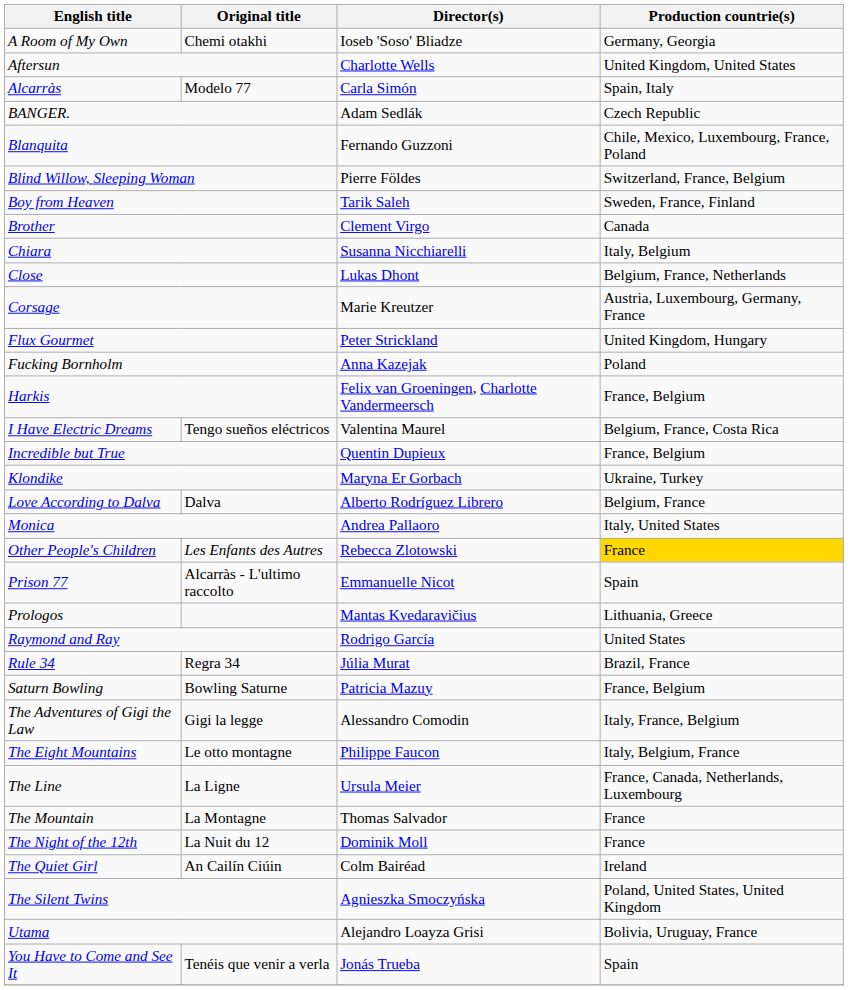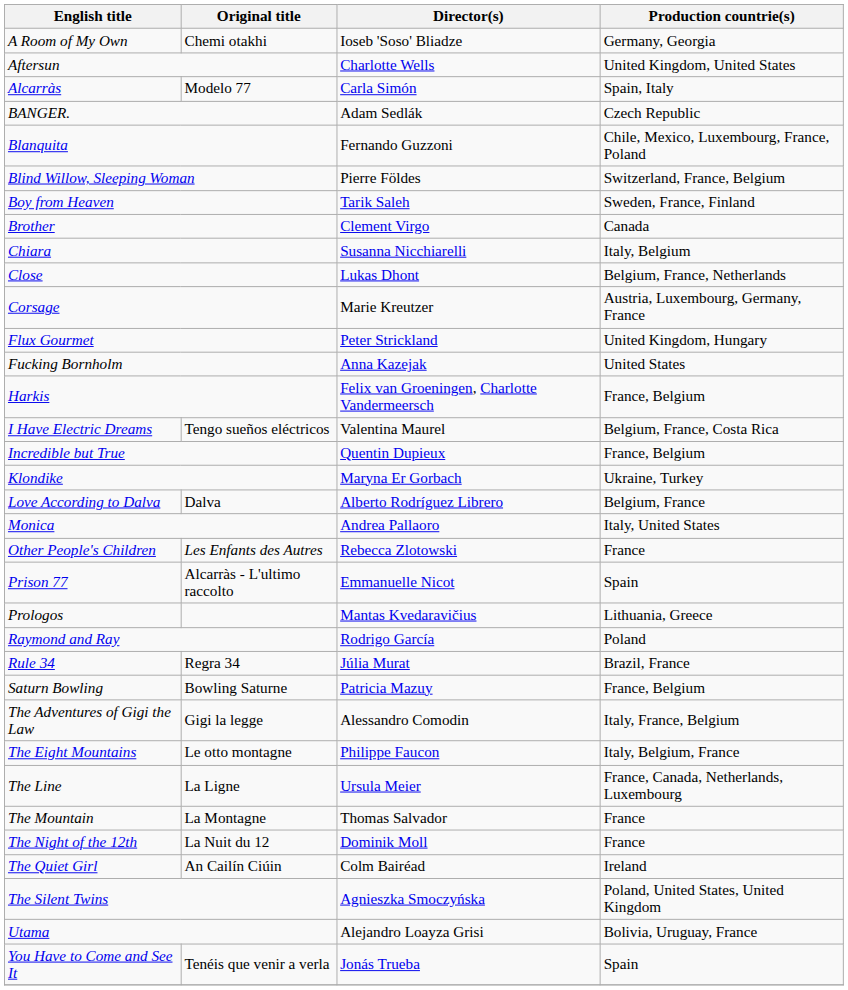 <table class="sortable wikitable" style="width:100%; margin-bottom:4px" cellpadding="5">
 <tr>
 <th scope="col">English title</th>
 <th scope="col">Original title</th>
 <th scope="col">Director(s)</th>
 <th scope="col">Production countrie(s)</th>
 </tr>
 <tr>
 <td><em>A Room of My Own</em></td>
 <td>Chemi otakhi</td>
 <td>Ioseb 'Soso' Bliadze</td>
 <td>Germany, Georgia</td>
 </tr>
 <tr>
 <td colspan=2><em>Aftersun</em></td>
 <td><a href='#'>Charlotte Wells</a></td>
 <td>United Kingdom, United States</td>
 </tr>
 <tr>
 <td><em><a href='#'>Alcarràs</a></em></td>
 <td>Modelo 77</td>
 <td><a href='#'>Carla Simón</a></td>
 <td>Spain, Italy</td>
 </tr>
 <tr>
 <td colspan=2><em>BANGER.</em></td>
 <td>Adam Sedlák</td>
 <td>Czech Republic</td>
 </tr>
 <tr>
 <td colspan=2><em><a href='#'>Blanquita</a></em></td>
 <td>Fernando Guzzoni</td>
 <td>Chile, Mexico, Luxembourg, France, Poland</td>
 </tr>
 <tr>
 <td colspan=2><em><a href='#'>Blind Willow, Sleeping Woman</a></em></td>
 <td>Pierre Földes</td>
 <td>Switzerland, France, Belgium</td>
 </tr>
 <tr>
 <td colspan=2><em><a href='#'>Boy from Heaven</a></em></td>
 <td><a href='#'>Tarik Saleh</a></td>
 <td>Sweden, France, Finland</td>
 </tr>
 <tr>
 <td colspan=2><em><a href='#'>Brother</a></em></td>
 <td><a href='#'>Clement Virgo</a></td>
 <td>Canada</td>
 </tr>
 <tr>
 <td colspan=2><em><a href='#'>Chiara</a></em></td>
 <td><a href='#'>Susanna Nicchiarelli</a></td>
 <td>Italy, Belgium</td>
 </tr>
 <tr>
 <td colspan=2><em><a href='#'>Close</a></em></td>
 <td><a href='#'>Lukas Dhont</a></td>
 <td>Belgium, France, Netherlands</td>
 </tr>
 <tr>
 <td colspan=2><em><a href='#'>Corsage</a></em></td>
 <td>Marie Kreutzer</td>
 <td>Austria, Luxembourg, Germany, France</td>
 </tr>
 <tr>
 <td colspan=2><em><a href='#'>Flux Gourmet</a></em></td>
 <td><a href='#'>Peter Strickland</a></td>
 <td>United Kingdom, Hungary</td>
 </tr>
 <tr>
 <td colspan=2><em>Fucking Bornholm</em></td>
 <td><a href='#'>Anna Kazejak</a></td>
-<td>Poland</td>
+<td>United States</td>
 </tr>
 <tr>
 <td colspan=2><em><a href='#'>Harkis</a></em></td>
 <td><a href='#'>Felix van Groeningen</a>, <a href='#'>Charlotte Vandermeersch</a></td>
 <td>France, Belgium</td>
 </tr>
 <tr>
 <td><em><a href='#'>I Have Electric Dreams</a></em></td>
 <td>Tengo sueños eléctricos</td>
 <td>Valentina Maurel</td>
 <td>Belgium, France, Costa Rica</td>
 </tr>
 <tr>
 <td colspan=2><em><a href='#'>Incredible but True</a></em></td>
 <td><a href='#'>Quentin Dupieux</a></td>
 <td>France, Belgium</td>
 </tr>
 <tr>
 <td colspan=2><em><a href='#'>Klondike</a></em></td>
 <td><a href='#'>Maryna Er Gorbach</a></td>
 <td>Ukraine, Turkey</td>
 </tr>
 <tr>
 <td><em><a href='#'>Love According to Dalva</a></em></td>
 <td>Dalva</td>
 <td><a href='#'>Alberto Rodríguez Librero</a></td>
 <td>Belgium, France</td>
 </tr>
 <tr>
 <td colspan="2"><em><a href='#'>Monica</a></em></td>
 <td><a href='#'>Andrea Pallaoro</a></td>
 <td>Italy, United States</td>
 </tr>
 <tr>
 <td><em><a href='#'>Other People's Children</a></em></td>
 <td><em>Les Enfants des Autres</em></td>
 <td><a href='#'>Rebecca Zlotowski</a></td>
-<td style="background: gold;">France</td>
+<td>France</td>
 </tr>
 <tr>
 <td><em><a href='#'>Prison 77</a></em></td>
 <td>Alcarràs - L'ultimo raccolto</td>
 <td><a href='#'>Emmanuelle Nicot</a></td>
 <td>Spain</td>
 </tr>
 <tr>
 <td><em>Prologos</em></td>
 <td></td>
 <td><a href='#'>Mantas Kvedaravičius</a></td>
 <td>Lithuania, Greece</td>
 </tr>
 <tr>
 <td colspan="2"><em><a href='#'>Raymond and Ray</a></em></td>
 <td><a href='#'>Rodrigo García</a></td>
-<td>United States</td>
+<td>Poland</td>
 </tr>
 <tr>
 <td><em><a href='#'>Rule 34</a></em></td>
 <td>Regra 34</td>
 <td><a href='#'>Júlia Murat</a></td>
 <td>Brazil, France</td>
 </tr>
 <tr>
 <td><em>Saturn Bowling</em></td>
 <td>Bowling Saturne</td>
 <td><a href='#'>Patricia Mazuy</a></td>
 <td>France, Belgium</td>
 </tr>
 <tr>
 <td><em>The Adventures of Gigi the Law</em></td>
 <td>Gigi la legge</td>
 <td>Alessandro Comodin</td>
 <td>Italy, France, Belgium</td>
 </tr>
 <tr>
 <td><em><a href='#'>The Eight Mountains</a></em></td>
 <td>Le otto montagne</td>
 <td><a href='#'>Philippe Faucon</a></td>
 <td>Italy, Belgium, France</td>
 </tr>
 <tr>
 <td><em>The Line</em></td>
 <td>La Ligne</td>
 <td><a href='#'>Ursula Meier</a></td>
 <td>France, Canada, Netherlands, Luxembourg</td>
 </tr>
 <tr>
 <td><em>The Mountain</em></td>
 <td>La Montagne</td>
 <td>Thomas Salvador</td>
 <td>France</td>
 </tr>
 <tr>
 <td><em><a href='#'>The Night of the 12th</a></em></td>
 <td>La Nuit du 12</td>
 <td><a href='#'>Dominik Moll</a></td>
 <td>France</td>
 </tr>
 <tr>
 <td><em><a href='#'>The Quiet Girl</a></em></td>
 <td>An Cailín Ciúin</td>
 <td>Colm Bairéad</td>
 <td>Ireland</td>
 </tr>
 <tr>
 <td colspan="2"><em><a href='#'>The Silent Twins</a></em></td>
 <td><a href='#'>Agnieszka Smoczyńska</a></td>
 <td>Poland, United States, United Kingdom</td>
 </tr>
 <tr>
 <td colspan="2"><em><a href='#'>Utama</a></em></td>
 <td>Alejandro Loayza Grisi</td>
 <td>Bolivia, Uruguay, France</td>
 </tr>
 <tr>
 <td><em><a href='#'>You Have to Come and See It</a></em></td>
 <td>Tenéis que venir a verla</td>
 <td><a href='#'>Jonás Trueba</a></td>
 <td>Spain</td>
 </tr>
 <tr>
 </tr>
 </table>
